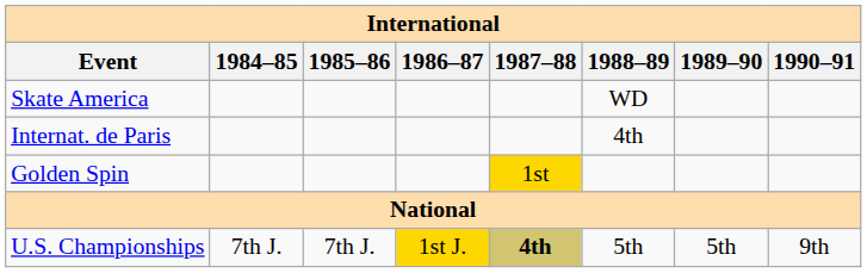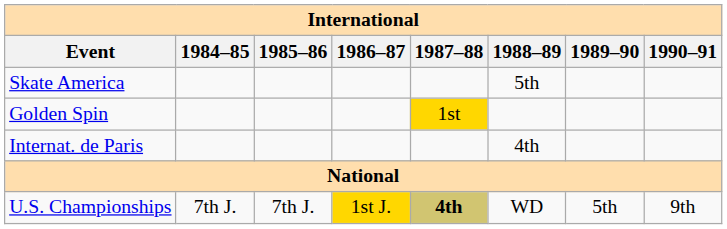 <table class="wikitable" style="text-align:center">
 <tr>
 <th colspan="8" style="background-color: #ffdead; " align="center"><strong>International</strong></th>
 </tr>
 <tr>
 <th>Event</th>
 <th>1984–85</th>
 <th>1985–86</th>
 <th>1986–87</th>
 <th>1987–88</th>
 <th>1988–89</th>
 <th>1989–90</th>
 <th>1990–91</th>
 </tr>
 <tr>
 <td align=left><a href='#'>Skate America</a></td>
 <td></td>
 <td></td>
 <td></td>
 <td></td>
-<td>WD</td>
+<td>5th</td>
+<td></td>
+<td></td>
+</tr>
+<tr>
+<td align=left><a href='#'>Golden Spin</a></td>
+<td></td>
+<td></td>
+<td></td>
+<td bgcolor=gold>1st</td>
+<td></td>
 <td></td>
 <td></td>
 </tr>
 <tr>
 <td align=left><a href='#'>Internat. de Paris</a></td>
 <td></td>
 <td></td>
 <td></td>
 <td></td>
 <td>4th</td>
 <td></td>
 <td></td>
 </tr>
 <tr>
-<td align=left><a href='#'>Golden Spin</a></td>
-<td></td>
-<td></td>
-<td></td>
-<td bgcolor=gold>1st</td>
-<td></td>
-<td></td>
-<td></td>
-</tr>
-<tr>
 <th colspan="8" style="background-color: #ffdead; " align="center"><strong>National</strong></th>
 </tr>
 <tr>
 <td align=left><a href='#'>U.S. Championships</a></td>
 <td>7th J.</td>
 <td>7th J.</td>
 <td bgcolor=gold>1st J.</td>
 <td bgcolor=#d1c571><strong>4th</strong></td>
-<td>5th</td>
+<td>WD</td>
 <td>5th</td>
 <td>9th</td>
 </tr>
 </table>
